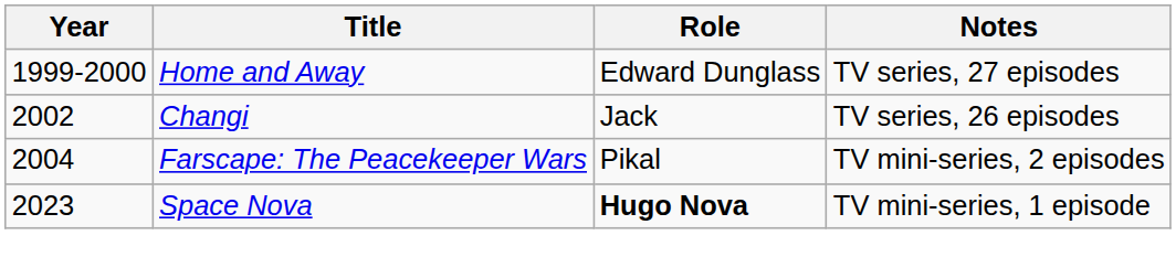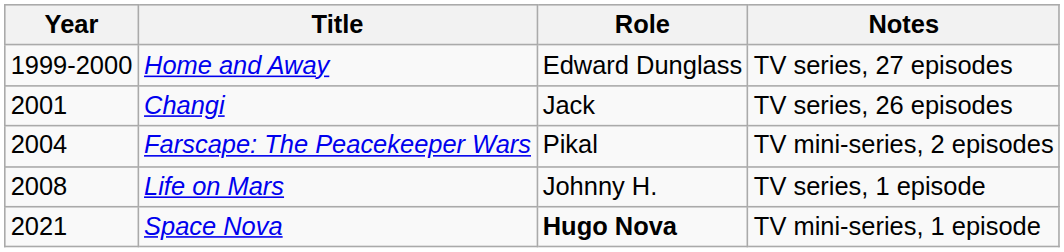 <table class="wikitable sortable">
 <tr>
 <th>Year</th>
 <th>Title</th>
 <th>Role</th>
 <th>Notes</th>
 </tr>
 <tr>
 <td>1999-2000</td>
 <td><em><a href='#'>Home and Away</a></em></td>
 <td>Edward Dunglass</td>
 <td>TV series, 27 episodes</td>
 </tr>
 <tr>
-<td>2002</td>
+<td>2001</td>
 <td><em><a href='#'>Changi</a></em></td>
 <td>Jack</td>
 <td>TV series, 26 episodes</td>
 </tr>
 <tr>
 <td>2004</td>
 <td><em><a href='#'>Farscape: The Peacekeeper Wars</a></em></td>
 <td>Pikal</td>
 <td>TV mini-series, 2 episodes</td>
 </tr>
 <tr>
-<td>2023</td>
+<td>2008</td>
+<td><em><a href='#'>Life on Mars</a></em></td>
+<td>Johnny H.</td>
+<td>TV series, 1 episode</td>
+</tr>
+<tr>
+<td>2021</td>
 <td><em><a href='#'>Space Nova</a></em></td>
 <td><strong>Hugo Nova</strong></td>
 <td>TV mini-series, 1 episode</td>
 </tr>
 </table>
